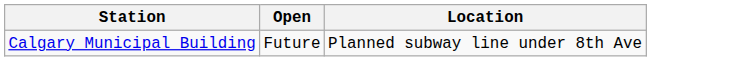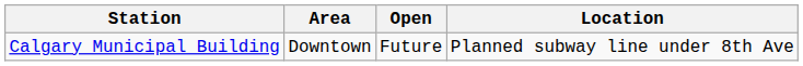 <table class="wikitable sortable">
 <tr>
 <th>Station</th>
+<th>Area</th>
 <th>Open</th>
 <th>Location</th>
 </tr>
 <tr>
 <td><a href='#'>Calgary Municipal Building</a></td>
+<td>Downtown</td>
 <td>Future</td>
 <td>Planned subway line under 8th Ave</td>
 </tr>
 </table>
